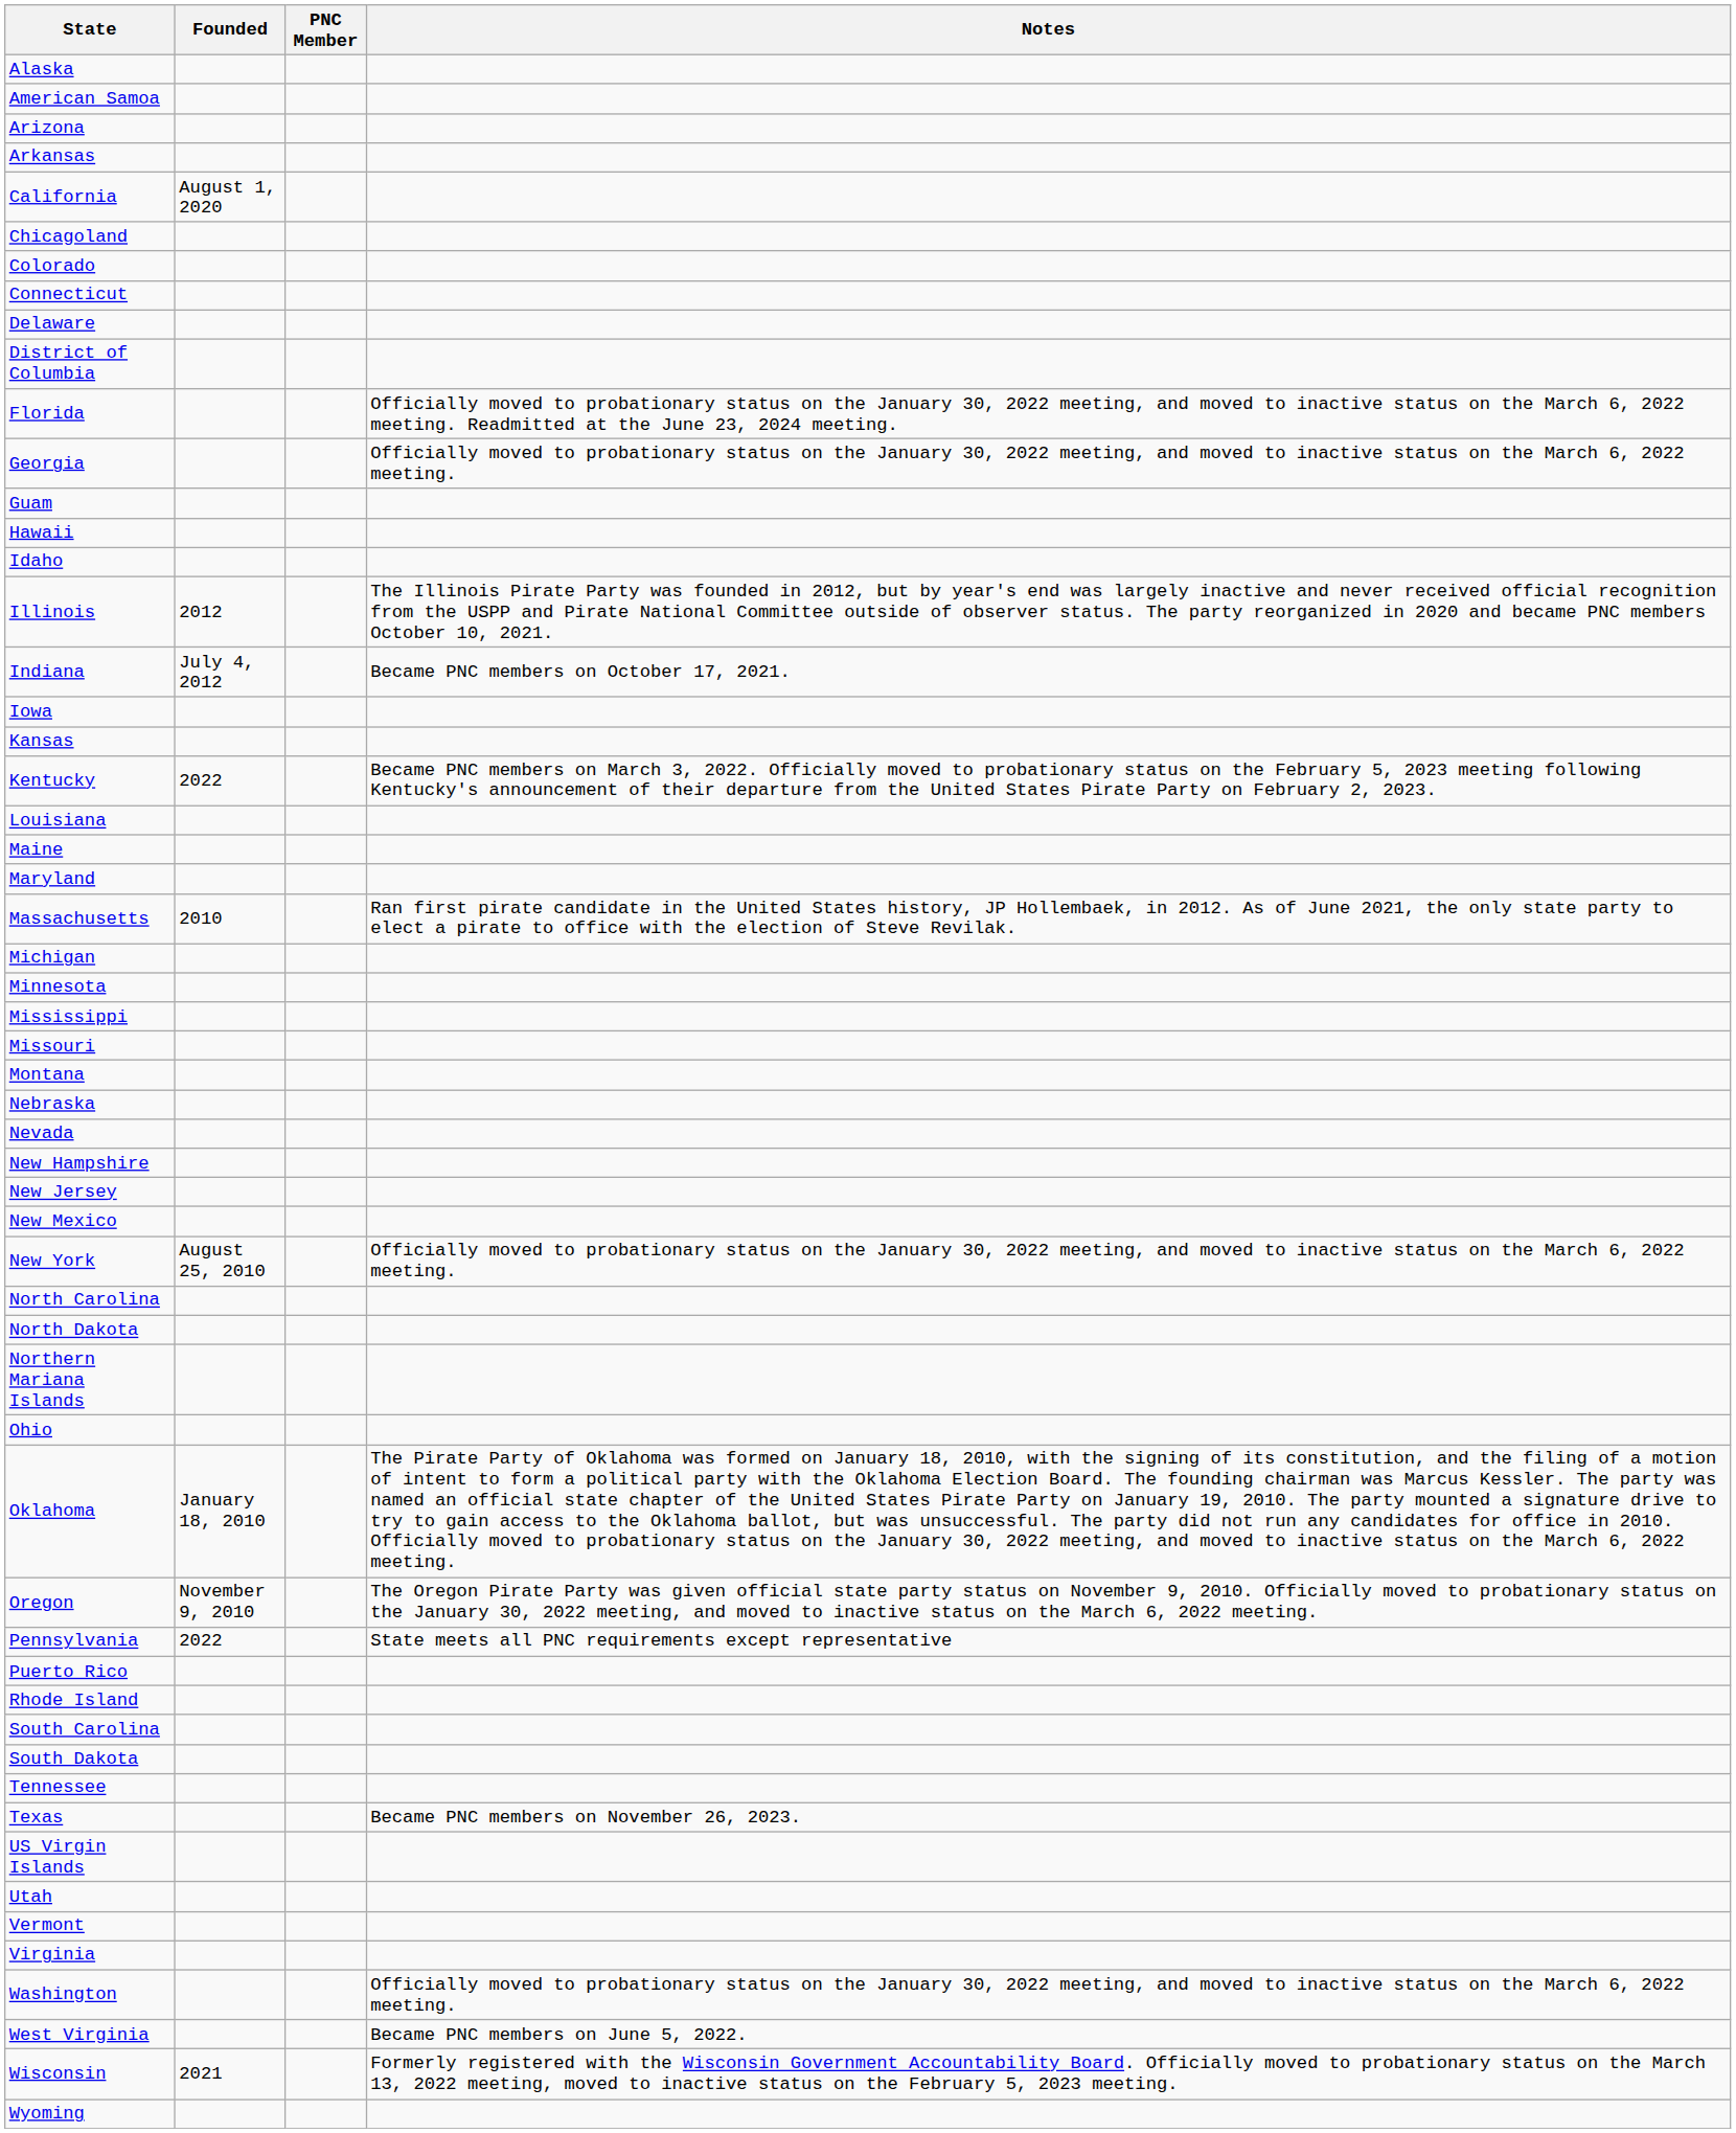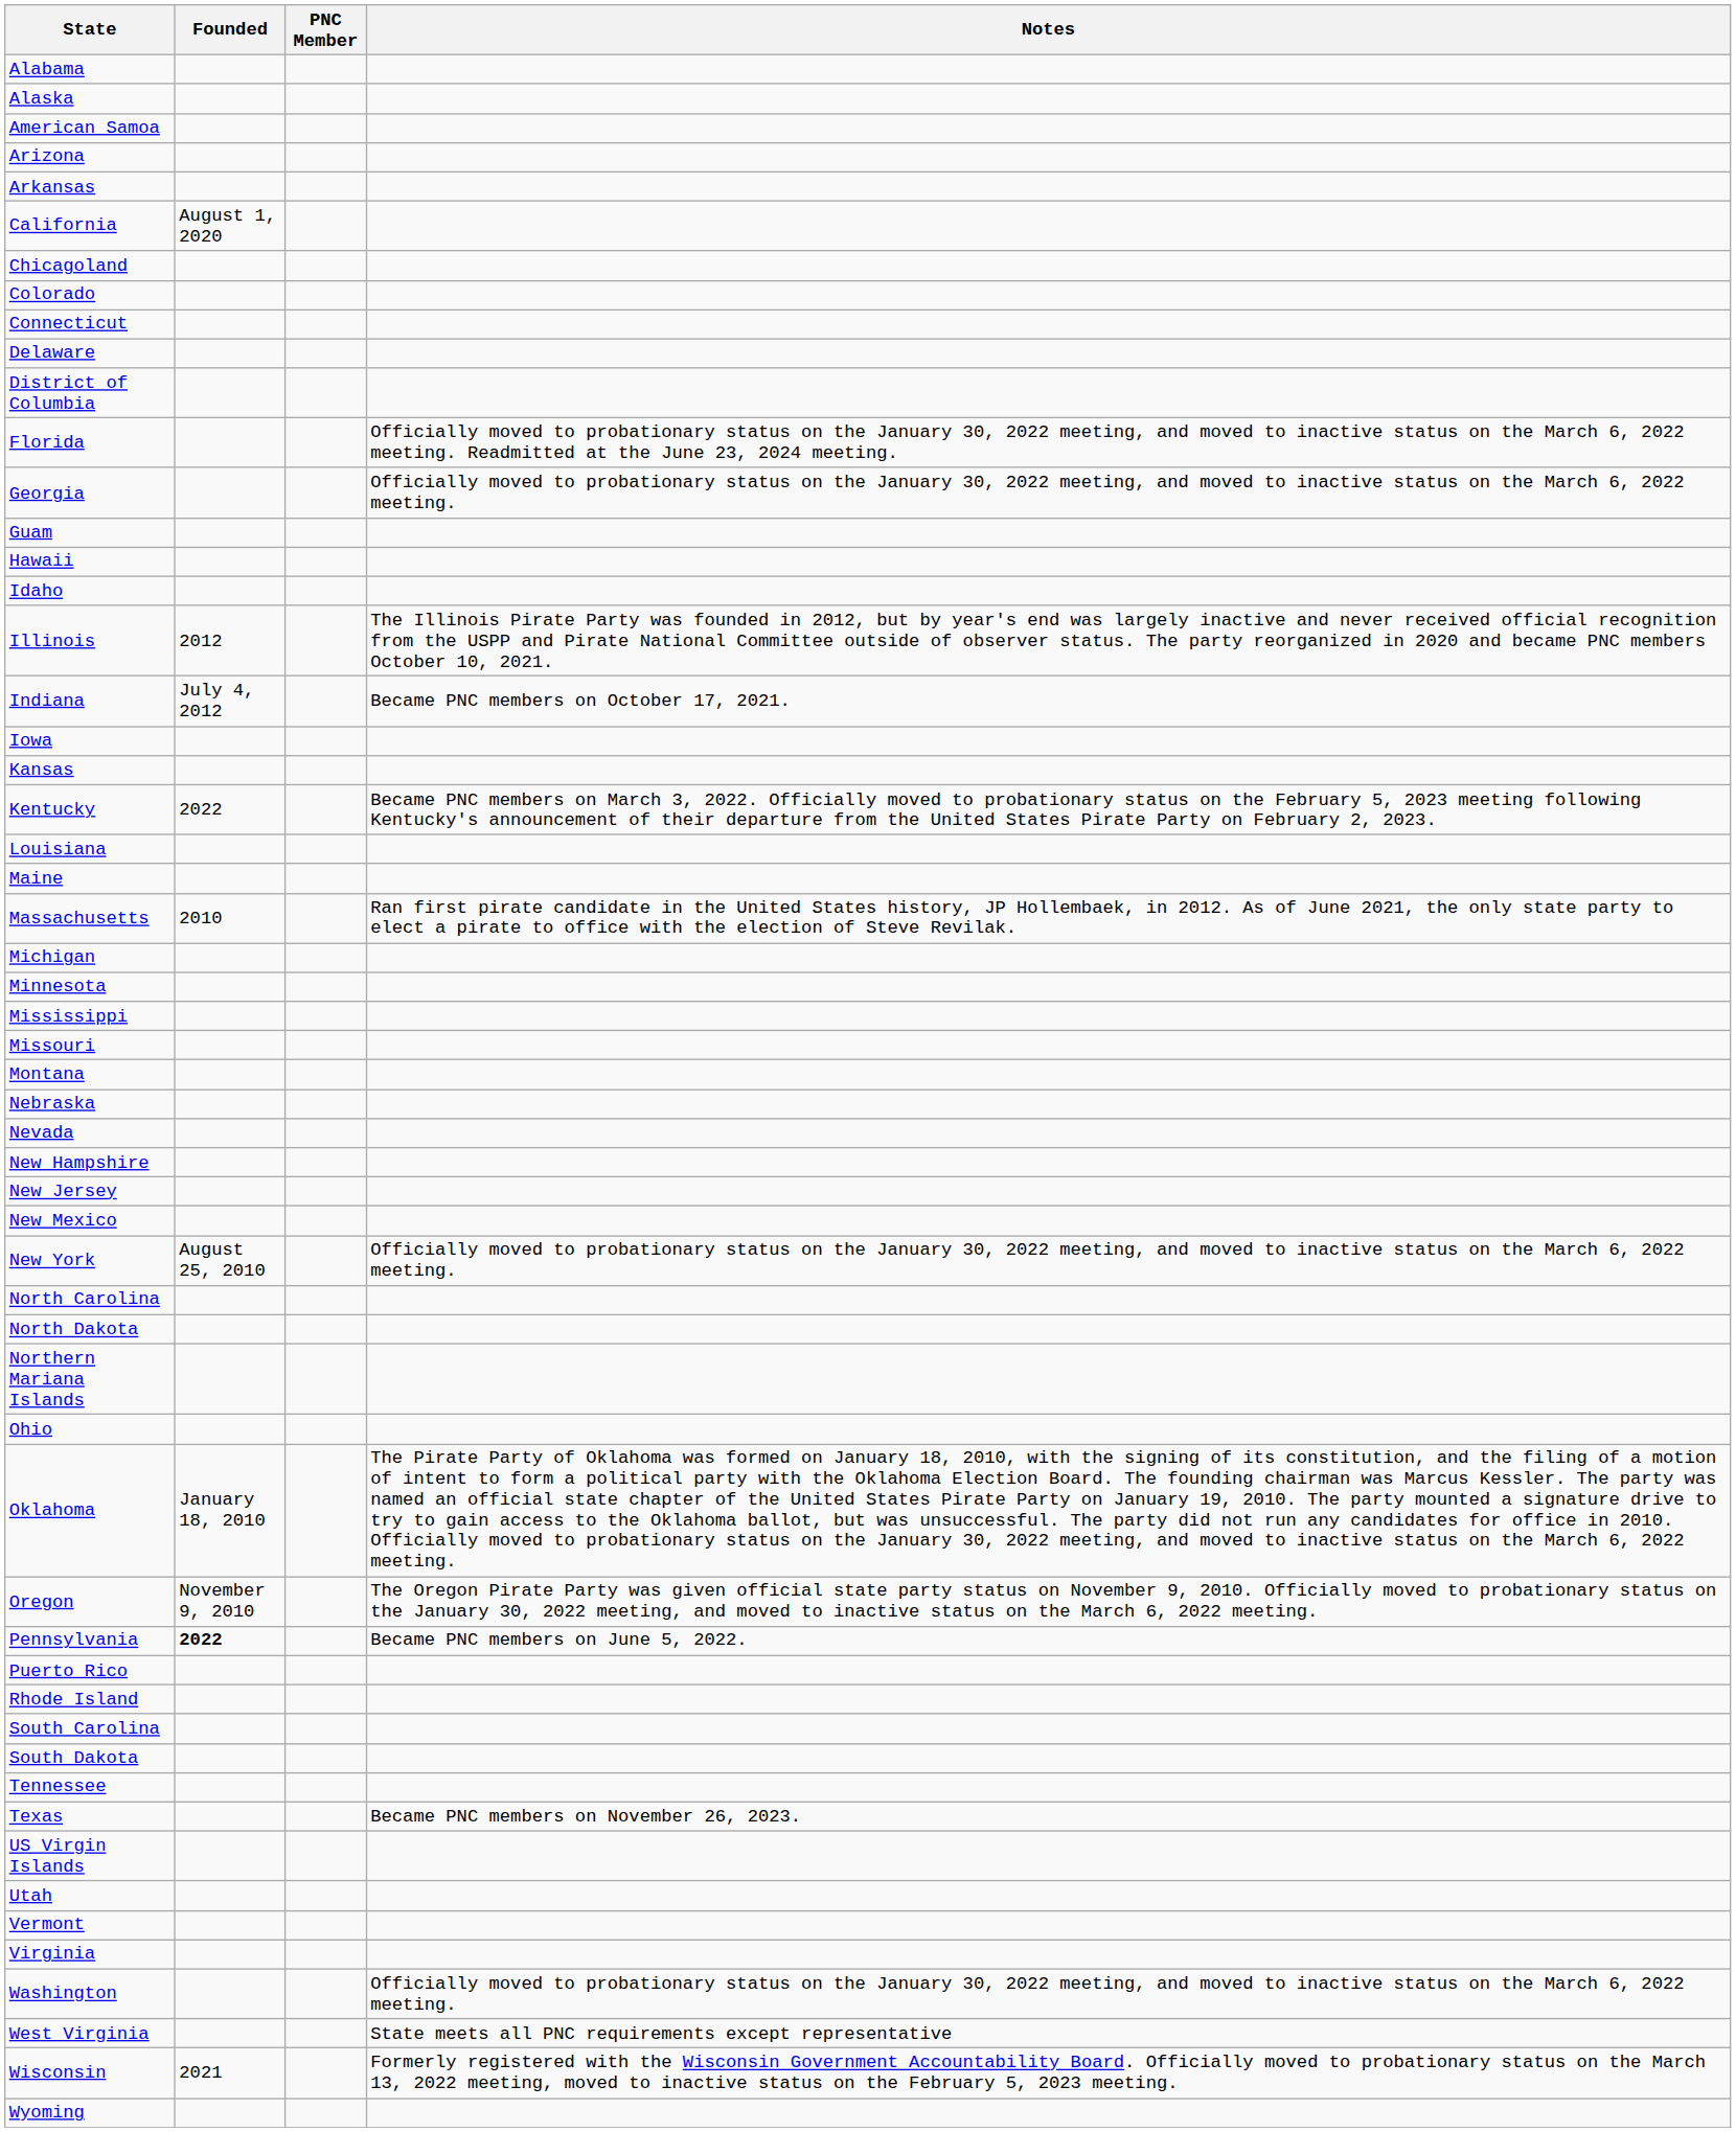 <table class="wikitable sortable">
 <tr>
 <th>State</th>
 <th>Founded</th>
 <th>PNC Member</th>
 <th>Notes</th>
+</tr>
+<tr>
+<td><a href='#'>Alabama</a></td>
+<td></td>
+<td></td>
+<td></td>
 </tr>
 <tr>
 <td><a href='#'>Alaska</a></td>
 <td></td>
 <td></td>
 <td></td>
 </tr>
 <tr>
 <td><a href='#'>American Samoa</a></td>
 <td></td>
 <td></td>
 <td></td>
 </tr>
 <tr>
 <td><a href='#'>Arizona</a></td>
 <td></td>
 <td></td>
 <td></td>
 </tr>
 <tr>
 <td><a href='#'>Arkansas</a></td>
 <td></td>
 <td></td>
 <td></td>
 </tr>
 <tr>
 <td><a href='#'>California</a></td>
 <td>August 1, 2020</td>
 <td></td>
 <td></td>
 </tr>
 <tr>
 <td><a href='#'>Chicagoland</a></td>
 <td></td>
 <td></td>
 <td></td>
 </tr>
 <tr>
 <td><a href='#'>Colorado</a></td>
 <td></td>
 <td></td>
 <td></td>
 </tr>
 <tr>
 <td><a href='#'>Connecticut</a></td>
 <td></td>
 <td></td>
 <td></td>
 </tr>
 <tr>
 <td><a href='#'>Delaware</a></td>
 <td></td>
 <td></td>
 <td></td>
 </tr>
 <tr>
 <td><a href='#'>District of Columbia</a></td>
 <td></td>
 <td></td>
 <td></td>
 </tr>
 <tr>
 <td><a href='#'>Florida</a></td>
 <td></td>
 <td></td>
 <td>Officially moved to probationary status on the January 30, 2022 meeting, and moved to inactive status on the March 6, 2022 meeting. Readmitted at the June 23, 2024 meeting.</td>
 </tr>
 <tr>
 <td><a href='#'>Georgia</a></td>
 <td></td>
 <td></td>
 <td>Officially moved to probationary status on the January 30, 2022 meeting, and moved to inactive status on the March 6, 2022 meeting.</td>
 </tr>
 <tr>
 <td><a href='#'>Guam</a></td>
 <td></td>
 <td></td>
 <td></td>
 </tr>
 <tr>
 <td><a href='#'>Hawaii</a></td>
 <td></td>
 <td></td>
 <td></td>
 </tr>
 <tr>
 <td><a href='#'>Idaho</a></td>
 <td></td>
 <td></td>
 <td></td>
 </tr>
 <tr>
 <td><a href='#'>Illinois</a></td>
 <td>2012</td>
 <td></td>
 <td>The Illinois Pirate Party was founded in 2012, but by year's end was largely inactive and never received official recognition from the USPP and Pirate National Committee outside of observer status. The party reorganized in 2020 and became PNC members October 10, 2021.</td>
 </tr>
 <tr>
 <td><a href='#'>Indiana</a></td>
 <td>July 4, 2012</td>
 <td></td>
 <td>Became PNC members on October 17, 2021.</td>
 </tr>
 <tr>
 <td><a href='#'>Iowa</a></td>
 <td></td>
 <td></td>
 <td></td>
 </tr>
 <tr>
 <td><a href='#'>Kansas</a></td>
 <td></td>
 <td></td>
 <td></td>
 </tr>
 <tr>
 <td><a href='#'>Kentucky</a></td>
 <td>2022</td>
 <td></td>
 <td>Became PNC members on March 3, 2022. Officially moved to probationary status on the February 5, 2023 meeting following Kentucky's announcement of their departure from the United States Pirate Party on February 2, 2023.</td>
 </tr>
 <tr>
 <td><a href='#'>Louisiana</a></td>
 <td></td>
 <td></td>
 <td></td>
 </tr>
 <tr>
 <td><a href='#'>Maine</a></td>
 <td></td>
 <td></td>
 <td></td>
 </tr>
 <tr>
-<td><a href='#'>Maryland</a></td>
-<td></td>
-<td></td>
-<td></td>
-</tr>
-<tr>
 <td><a href='#'>Massachusetts</a></td>
 <td>2010</td>
 <td></td>
 <td>Ran first pirate candidate in the United States history, JP Hollembaek, in 2012. As of June 2021, the only state party to elect a pirate to office with the election of Steve Revilak.</td>
 </tr>
 <tr>
 <td><a href='#'>Michigan</a></td>
 <td></td>
 <td></td>
 <td></td>
 </tr>
 <tr>
 <td><a href='#'>Minnesota</a></td>
 <td></td>
 <td></td>
 <td></td>
 </tr>
 <tr>
 <td><a href='#'>Mississippi</a></td>
 <td></td>
 <td></td>
 <td></td>
 </tr>
 <tr>
 <td><a href='#'>Missouri</a></td>
 <td></td>
 <td></td>
 <td></td>
 </tr>
 <tr>
 <td><a href='#'>Montana</a></td>
 <td></td>
 <td></td>
 <td></td>
 </tr>
 <tr>
 <td><a href='#'>Nebraska</a></td>
 <td></td>
 <td></td>
 <td></td>
 </tr>
 <tr>
 <td><a href='#'>Nevada</a></td>
 <td></td>
 <td></td>
 <td></td>
 </tr>
 <tr>
 <td><a href='#'>New Hampshire</a></td>
 <td></td>
 <td></td>
 <td></td>
 </tr>
 <tr>
 <td><a href='#'>New Jersey</a></td>
 <td></td>
 <td></td>
 <td></td>
 </tr>
 <tr>
 <td><a href='#'>New Mexico</a></td>
 <td></td>
 <td></td>
 <td></td>
 </tr>
 <tr>
 <td><a href='#'>New York</a></td>
 <td>August 25, 2010</td>
 <td></td>
 <td>Officially moved to probationary status on the January 30, 2022 meeting, and moved to inactive status on the March 6, 2022 meeting.</td>
 </tr>
 <tr>
 <td><a href='#'>North Carolina</a></td>
 <td></td>
 <td></td>
 <td></td>
 </tr>
 <tr>
 <td><a href='#'>North Dakota</a></td>
 <td></td>
 <td></td>
 <td></td>
 </tr>
 <tr>
 <td><a href='#'>Northern Mariana Islands</a></td>
 <td></td>
 <td></td>
 <td></td>
 </tr>
 <tr>
 <td><a href='#'>Ohio</a></td>
 <td></td>
 <td></td>
 <td></td>
 </tr>
 <tr>
 <td><a href='#'>Oklahoma</a></td>
 <td>January 18, 2010</td>
 <td></td>
 <td>The Pirate Party of Oklahoma was formed on January 18, 2010, with the signing of its constitution, and the filing of a motion of intent to form a political party with the Oklahoma Election Board. The founding chairman was Marcus Kessler. The party was named an official state chapter of the United States Pirate Party on January 19, 2010. The party mounted a signature drive to try to gain access to the Oklahoma ballot, but was unsuccessful. The party did not run any candidates for office in 2010. Officially moved to probationary status on the January 30, 2022 meeting, and moved to inactive status on the March 6, 2022 meeting.</td>
 </tr>
 <tr>
 <td><a href='#'>Oregon</a></td>
 <td>November 9, 2010</td>
 <td></td>
 <td>The Oregon Pirate Party was given official state party status on November 9, 2010. Officially moved to probationary status on the January 30, 2022 meeting, and moved to inactive status on the March 6, 2022 meeting.</td>
 </tr>
 <tr>
 <td><a href='#'>Pennsylvania</a></td>
-<td>2022</td>
+<td><strong>2022</strong></td>
 <td></td>
-<td>State meets all PNC requirements except representative</td>
+<td>Became PNC members on June 5, 2022.</td>
 </tr>
 <tr>
 <td><a href='#'>Puerto Rico</a></td>
 <td></td>
 <td></td>
 <td></td>
 </tr>
 <tr>
 <td><a href='#'>Rhode Island</a></td>
 <td></td>
 <td></td>
 <td></td>
 </tr>
 <tr>
 <td><a href='#'>South Carolina</a></td>
 <td></td>
 <td></td>
 <td></td>
 </tr>
 <tr>
 <td><a href='#'>South Dakota</a></td>
 <td></td>
 <td></td>
 <td></td>
 </tr>
 <tr>
 <td><a href='#'>Tennessee</a></td>
 <td></td>
 <td></td>
 <td></td>
 </tr>
 <tr>
 <td><a href='#'>Texas</a></td>
 <td></td>
 <td></td>
 <td>Became PNC members on November 26, 2023.</td>
 </tr>
 <tr>
 <td><a href='#'>US Virgin Islands</a></td>
 <td></td>
 <td></td>
 <td></td>
 </tr>
 <tr>
 <td><a href='#'>Utah</a></td>
 <td></td>
 <td></td>
 <td></td>
 </tr>
 <tr>
 <td><a href='#'>Vermont</a></td>
 <td></td>
 <td></td>
 <td></td>
 </tr>
 <tr>
 <td><a href='#'>Virginia</a></td>
 <td></td>
 <td></td>
 <td></td>
 </tr>
 <tr>
 <td><a href='#'>Washington</a></td>
 <td></td>
 <td></td>
 <td>Officially moved to probationary status on the January 30, 2022 meeting, and moved to inactive status on the March 6, 2022 meeting.</td>
 </tr>
 <tr>
 <td><a href='#'>West Virginia</a></td>
 <td></td>
 <td></td>
-<td>Became PNC members on June 5, 2022.</td>
+<td>State meets all PNC requirements except representative</td>
 </tr>
 <tr>
 <td><a href='#'>Wisconsin</a></td>
 <td>2021</td>
 <td></td>
 <td>Formerly registered with the <a href='#'>Wisconsin Government Accountability Board</a>. Officially moved to probationary status on the March 13, 2022 meeting, moved to inactive status on the February 5, 2023  meeting.</td>
 </tr>
 <tr>
 <td><a href='#'>Wyoming</a></td>
 <td></td>
 <td></td>
 <td></td>
 </tr>
 </table>
